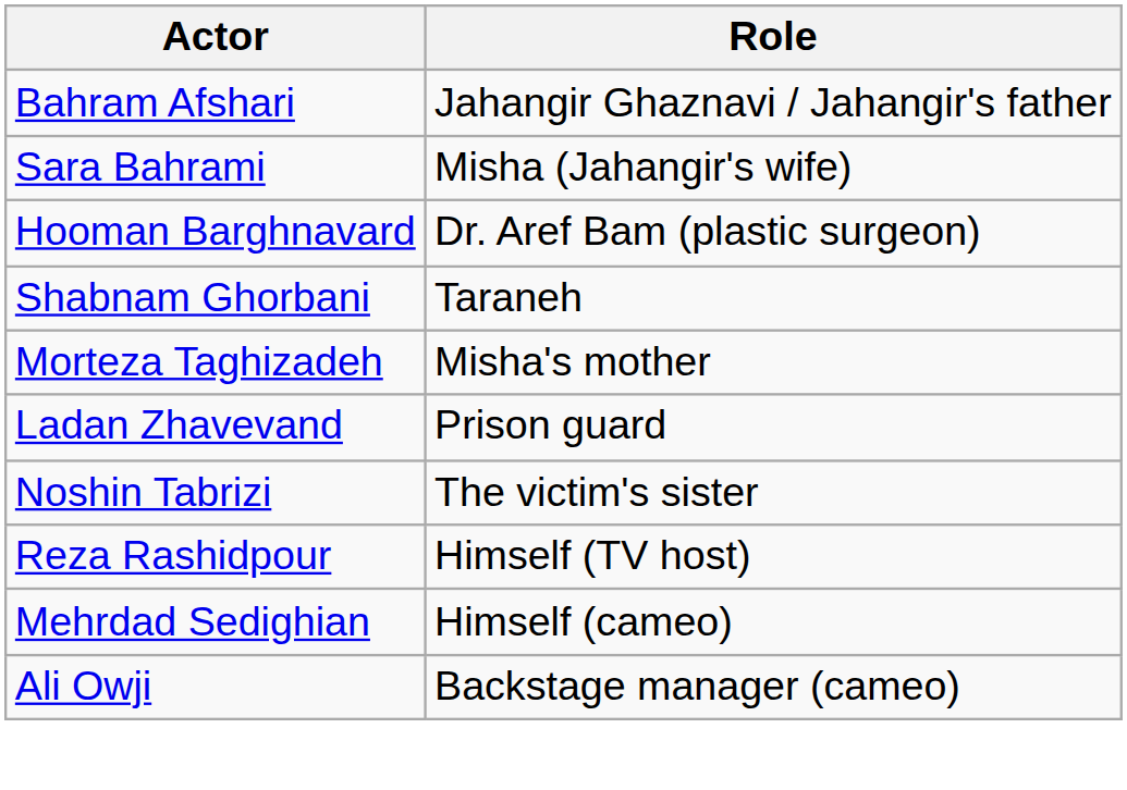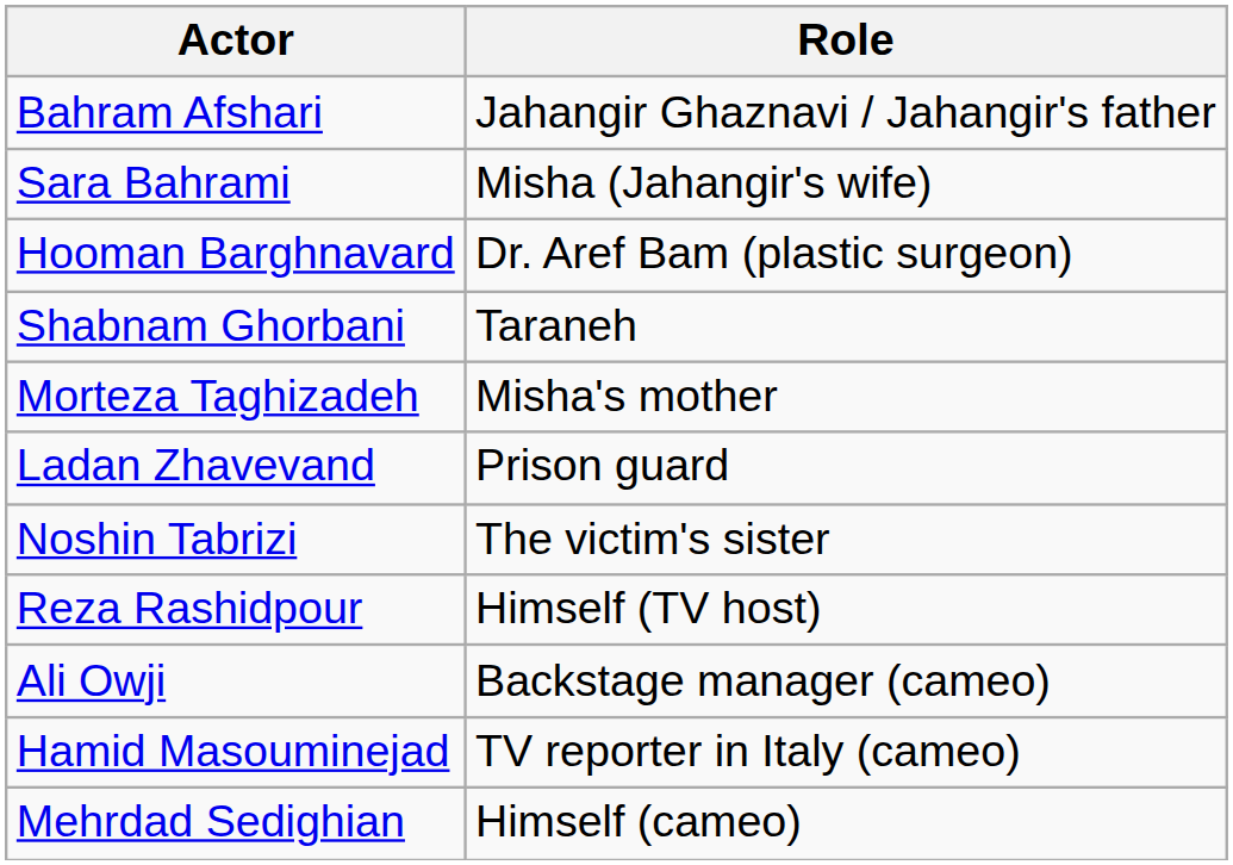 <table class="wikitable sortable">
 <tr>
 <th>Actor</th>
 <th>Role</th>
 </tr>
 <tr>
 <td><a href='#'>Bahram Afshari</a></td>
 <td>Jahangir Ghaznavi / Jahangir's father</td>
 </tr>
 <tr>
 <td><a href='#'>Sara Bahrami</a></td>
 <td>Misha (Jahangir's wife)</td>
 </tr>
 <tr>
 <td><a href='#'>Hooman Barghnavard</a></td>
 <td>Dr. Aref Bam (plastic surgeon)</td>
 </tr>
 <tr>
 <td><a href='#'>Shabnam Ghorbani</a></td>
 <td>Taraneh</td>
 </tr>
 <tr>
 <td><a href='#'>Morteza Taghizadeh</a></td>
 <td>Misha's mother</td>
 </tr>
 <tr>
 <td><a href='#'>Ladan Zhavevand</a></td>
 <td>Prison guard</td>
 </tr>
 <tr>
 <td><a href='#'>Noshin Tabrizi</a></td>
 <td>The victim's sister</td>
 </tr>
 <tr>
 <td><a href='#'>Reza Rashidpour</a></td>
 <td>Himself (TV host)</td>
 </tr>
 <tr>
+<td><a href='#'>Ali Owji</a></td>
+<td>Backstage manager (cameo)</td>
+</tr>
+<tr>
+<td><a href='#'>Hamid Masouminejad</a></td>
+<td>TV reporter in Italy (cameo)</td>
+</tr>
+<tr>
 <td><a href='#'>Mehrdad Sedighian</a></td>
 <td>Himself (cameo)</td>
 </tr>
-<tr>
-<td><a href='#'>Ali Owji</a></td>
-<td>Backstage manager (cameo)</td>
-</tr>
 </table>
